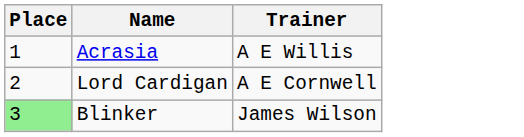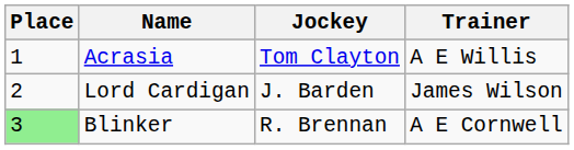 <table class="wikitable">
 <tr>
 <th>Place</th>
 <th>Name</th>
+<th>Jockey</th>
 <th>Trainer</th>
 </tr>
 <tr>
 <td>1</td>
 <td><a href='#'>Acrasia</a></td>
+<td><a href='#'>Tom Clayton</a></td>
 <td>A E Willis</td>
 </tr>
 <tr>
 <td>2</td>
 <td>Lord Cardigan</td>
-<td>A E Cornwell</td>
+<td>J. Barden</td>
+<td>James Wilson</td>
 </tr>
 <tr>
 <td style="background: lightgreen;">3</td>
 <td>Blinker</td>
-<td>James Wilson</td>
+<td>R. Brennan</td>
+<td>A E Cornwell</td>
 </tr>
 </table>
